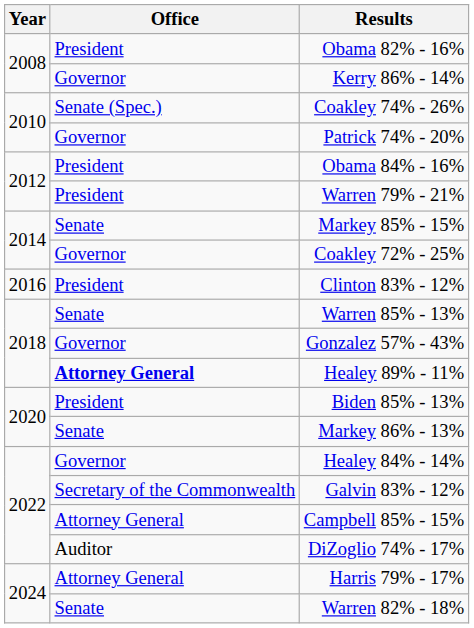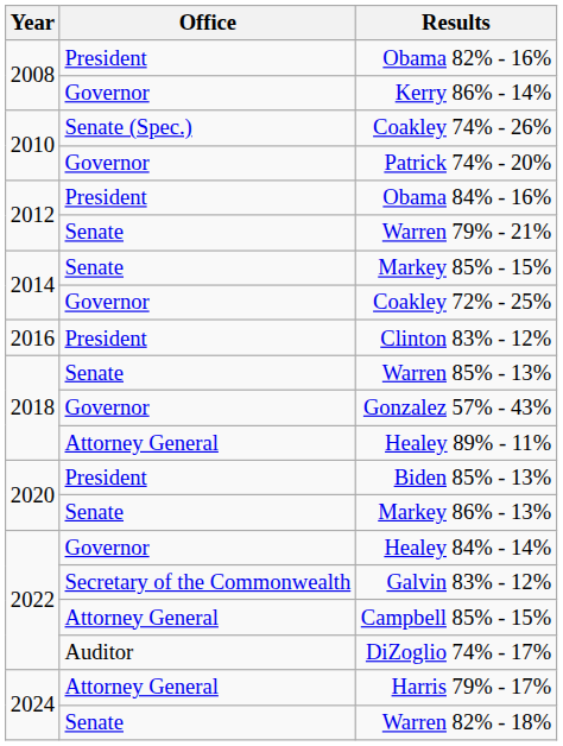 <table class=wikitable>
 <tr>
 <th>Year</th>
 <th>Office</th>
 <th>Results</th>
 </tr>
 <tr>
 <td rowspan=2>2008</td>
 <td><a href='#'>President</a></td>
 <td align="right" ><a href='#'>Obama</a> 82% - 16%</td>
 </tr>
 <tr>
 <td><a href='#'>Governor</a></td>
 <td align="right" ><a href='#'>Kerry</a> 86% - 14%</td>
 </tr>
 <tr>
 <td rowspan=2>2010</td>
 <td><a href='#'>Senate (Spec.)</a></td>
 <td align="right" ><a href='#'>Coakley</a> 74% - 26%</td>
 </tr>
 <tr>
 <td><a href='#'>Governor</a></td>
 <td align="right" ><a href='#'>Patrick</a> 74% - 20%</td>
 </tr>
 <tr>
 <td rowspan=2>2012</td>
 <td><a href='#'>President</a></td>
 <td align="right" ><a href='#'>Obama</a> 84% - 16%</td>
 </tr>
 <tr>
-<td><a href='#'>President</a></td>
+<td><a href='#'>Senate</a></td>
 <td align="right" ><a href='#'>Warren</a> 79% - 21%</td>
 </tr>
 <tr>
 <td rowspan=2>2014</td>
 <td><a href='#'>Senate</a></td>
 <td align="right" ><a href='#'>Markey</a> 85% - 15%</td>
 </tr>
 <tr>
 <td><a href='#'>Governor</a></td>
 <td align="right" ><a href='#'>Coakley</a> 72% - 25%</td>
 </tr>
 <tr>
 <td>2016</td>
 <td><a href='#'>President</a></td>
 <td align="right" ><a href='#'>Clinton</a> 83% - 12%</td>
 </tr>
 <tr>
 <td rowspan=3>2018</td>
 <td><a href='#'>Senate</a></td>
 <td align="right" ><a href='#'>Warren</a> 85% - 13%</td>
 </tr>
 <tr>
 <td><a href='#'>Governor</a></td>
 <td align="right" ><a href='#'>Gonzalez</a> 57% - 43%</td>
 </tr>
 <tr>
-<td><strong><a href='#'>Attorney General</a></strong></td>
+<td><a href='#'>Attorney General</a></td>
 <td align="right" ><a href='#'>Healey</a> 89% - 11%</td>
 </tr>
 <tr>
 <td rowspan=2>2020</td>
 <td><a href='#'>President</a></td>
 <td align="right" ><a href='#'>Biden</a> 85% - 13%</td>
 </tr>
 <tr>
 <td><a href='#'>Senate</a></td>
 <td align="right" ><a href='#'>Markey</a> 86% - 13%</td>
 </tr>
 <tr>
 <td rowspan=4>2022</td>
 <td><a href='#'>Governor</a></td>
 <td align="right" ><a href='#'>Healey</a> 84% - 14%</td>
 </tr>
 <tr>
 <td><a href='#'>Secretary of the Commonwealth</a></td>
 <td align="right" ><a href='#'>Galvin</a> 83% - 12%</td>
 </tr>
 <tr>
 <td><a href='#'>Attorney General</a></td>
 <td align="right" ><a href='#'>Campbell</a> 85% - 15%</td>
 </tr>
 <tr>
 <td>Auditor</td>
 <td align="right" ><a href='#'>DiZoglio</a> 74% - 17%</td>
 </tr>
 <tr>
 <td rowspan=2>2024</td>
 <td><a href='#'>Attorney General</a></td>
 <td align="right" ><a href='#'>Harris</a> 79% - 17%</td>
 </tr>
 <tr>
 <td><a href='#'>Senate</a></td>
 <td align="right" ><a href='#'>Warren</a> 82% - 18%</td>
 </tr>
 </table>
